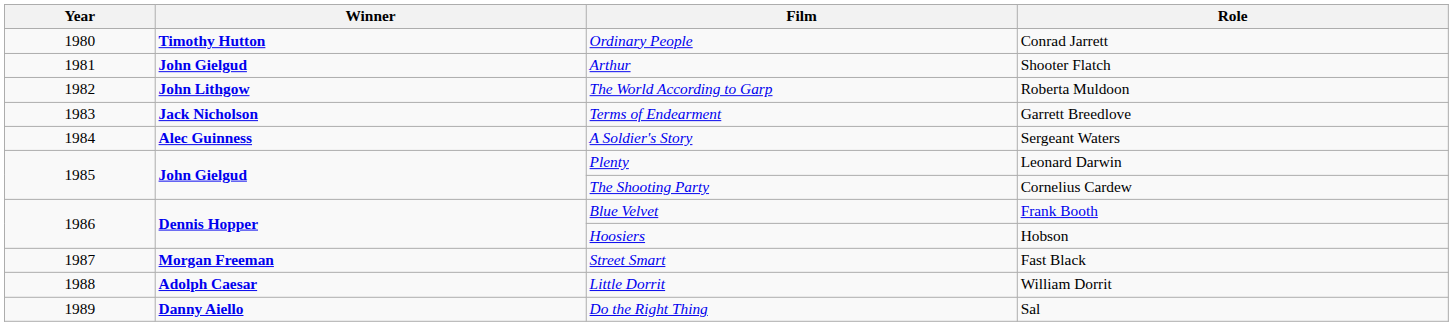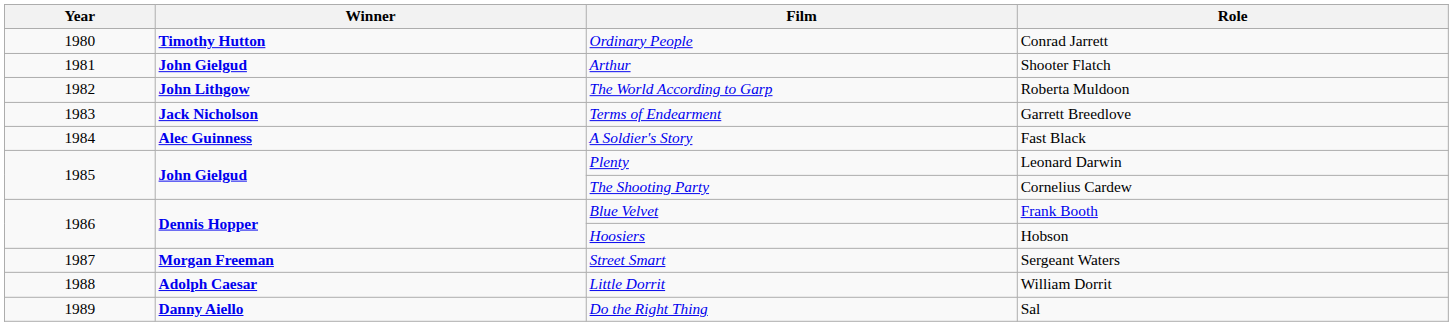 <table class="wikitable" width="95%" cellpadding="5">
 <tr>
 <th width="100"><strong>Year</strong></th>
 <th width="300"><strong>Winner</strong></th>
 <th width="300"><strong>Film</strong></th>
 <th width="300"><strong>Role</strong></th>
 </tr>
 <tr>
 <td style="text-align:center;">1980</td>
 <td><strong><a href='#'>Timothy Hutton</a></strong></td>
 <td><em><a href='#'>Ordinary People</a></em></td>
 <td>Conrad Jarrett</td>
 </tr>
 <tr>
 <td style="text-align:center;">1981</td>
 <td><strong><a href='#'>John Gielgud</a></strong></td>
 <td><em><a href='#'>Arthur</a></em></td>
 <td>Shooter Flatch</td>
 </tr>
 <tr>
 <td style="text-align:center;">1982</td>
 <td><strong><a href='#'>John Lithgow</a></strong></td>
 <td><em><a href='#'>The World According to Garp</a></em></td>
 <td>Roberta Muldoon</td>
 </tr>
 <tr>
 <td style="text-align:center;">1983</td>
 <td><strong><a href='#'>Jack Nicholson</a></strong></td>
 <td><em><a href='#'>Terms of Endearment</a></em></td>
 <td>Garrett Breedlove</td>
 </tr>
 <tr>
 <td style="text-align:center;">1984</td>
 <td><strong><a href='#'>Alec Guinness</a></strong></td>
 <td><em><a href='#'>A Soldier's Story</a></em></td>
-<td>Sergeant Waters</td>
+<td>Fast Black</td>
 </tr>
 <tr>
 <td rowspan="2" style="text-align:center;">1985</td>
 <td rowspan="2"><strong><a href='#'>John Gielgud</a></strong></td>
 <td><em><a href='#'>Plenty</a></em></td>
 <td>Leonard Darwin</td>
 </tr>
 <tr>
 <td><em><a href='#'>The Shooting Party</a></em></td>
 <td>Cornelius Cardew</td>
 </tr>
 <tr>
 <td rowspan="2" style="text-align:center;">1986</td>
 <td rowspan="2"><strong><a href='#'>Dennis Hopper</a></strong></td>
 <td><em><a href='#'>Blue Velvet</a></em></td>
 <td><a href='#'>Frank Booth</a></td>
 </tr>
 <tr>
 <td><em><a href='#'>Hoosiers</a></em></td>
 <td>Hobson</td>
 </tr>
 <tr>
 <td style="text-align:center;">1987</td>
 <td><strong><a href='#'>Morgan Freeman</a></strong></td>
 <td><em><a href='#'>Street Smart</a></em></td>
-<td>Fast Black</td>
+<td>Sergeant Waters</td>
 </tr>
 <tr>
 <td style="text-align:center;">1988</td>
 <td><strong><a href='#'>Adolph Caesar</a></strong></td>
 <td><em><a href='#'>Little Dorrit</a></em></td>
 <td>William Dorrit</td>
 </tr>
 <tr>
 <td style="text-align:center;">1989</td>
 <td><strong><a href='#'>Danny Aiello</a></strong></td>
 <td><em><a href='#'>Do the Right Thing</a></em></td>
 <td>Sal</td>
 </tr>
 </table>
